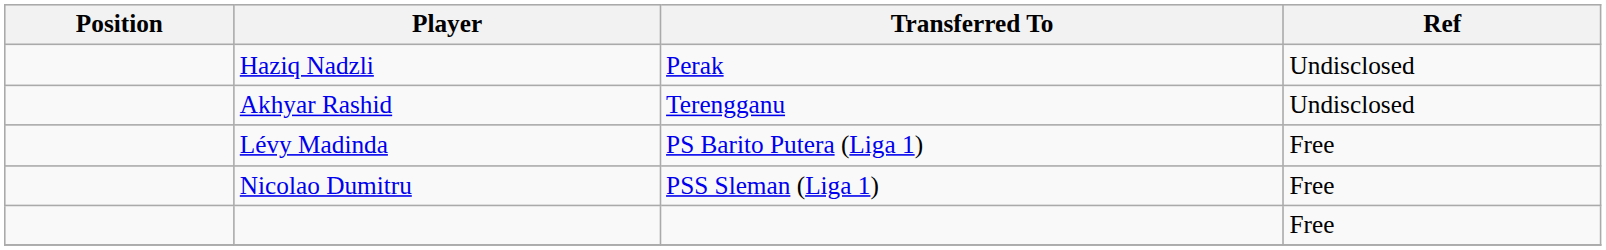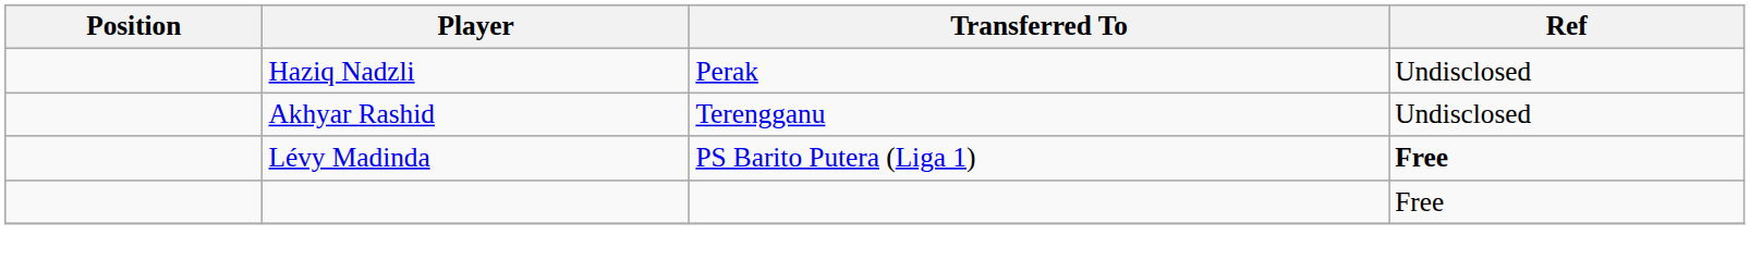 <table class="wikitable sortable" style="width:80%; font-size:100%; text-align:left;">
 <tr>
 <th>Position</th>
 <th>Player</th>
 <th>Transferred To</th>
 <th>Ref</th>
 </tr>
 <tr>
 <td></td>
 <td> <a href='#'>Haziq Nadzli</a></td>
 <td> <a href='#'>Perak</a></td>
 <td>Undisclosed </td>
 </tr>
 <tr>
 <td></td>
 <td> <a href='#'>Akhyar Rashid</a></td>
 <td> <a href='#'>Terengganu</a></td>
 <td>Undisclosed </td>
 </tr>
 <tr>
 <td></td>
 <td> <a href='#'>Lévy Madinda</a></td>
 <td> <a href='#'>PS Barito Putera</a> (<a href='#'>Liga 1</a>)</td>
-<td>Free </td>
-</tr>
-<tr>
-<td></td>
-<td> <a href='#'>Nicolao Dumitru</a></td>
-<td> <a href='#'>PSS Sleman</a> (<a href='#'>Liga 1</a>)</td>
-<td>Free </td>
+<td><strong>Free </strong></td>
 </tr>
 <tr>
 <td></td>
 <td></td>
 <td></td>
 <td>Free </td>
 </tr>
 <tr>
 </tr>
 </table>
